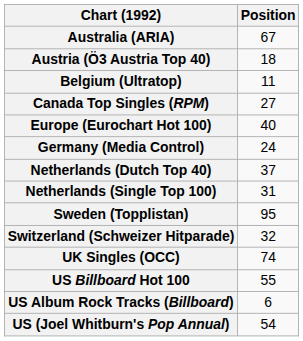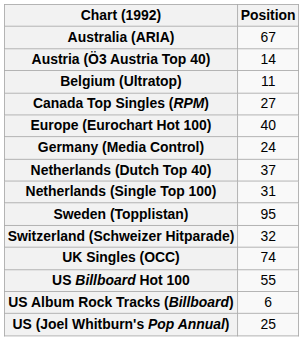 <table class="wikitable sortable plainrowheaders" style="text-align:center">
 <tr>
 <th>Chart (1992)</th>
 <th>Position</th>
 </tr>
 <tr>
 <th scope="row">Australia (ARIA)</th>
 <td>67</td>
 </tr>
 <tr>
 <th scope="row">Austria (Ö3 Austria Top 40)</th>
-<td>18</td>
+<td>14</td>
 </tr>
 <tr>
 <th scope="row">Belgium (Ultratop)</th>
 <td>11</td>
 </tr>
 <tr>
 <th scope="row">Canada Top Singles (<em>RPM</em>)</th>
 <td>27</td>
 </tr>
 <tr>
 <th scope="row">Europe (Eurochart Hot 100)</th>
 <td>40</td>
 </tr>
 <tr>
 <th scope="row">Germany (Media Control)</th>
 <td>24</td>
 </tr>
 <tr>
 <th scope="row">Netherlands (Dutch Top 40)</th>
 <td>37</td>
 </tr>
 <tr>
 <th scope="row">Netherlands (Single Top 100)</th>
 <td>31</td>
 </tr>
 <tr>
 <th scope="row">Sweden (Topplistan)</th>
 <td>95</td>
 </tr>
 <tr>
 <th scope="row">Switzerland (Schweizer Hitparade)</th>
 <td>32</td>
 </tr>
 <tr>
 <th scope="row">UK Singles (OCC)</th>
 <td>74</td>
 </tr>
 <tr>
 <th scope="row">US <em>Billboard</em> Hot 100</th>
 <td>55</td>
 </tr>
 <tr>
 <th scope="row">US Album Rock Tracks (<em>Billboard</em>)</th>
 <td>6</td>
 </tr>
 <tr>
 <th scope="row">US (Joel Whitburn's <em>Pop Annual</em>)</th>
-<td>54</td>
+<td>25</td>
 </tr>
 </table>
